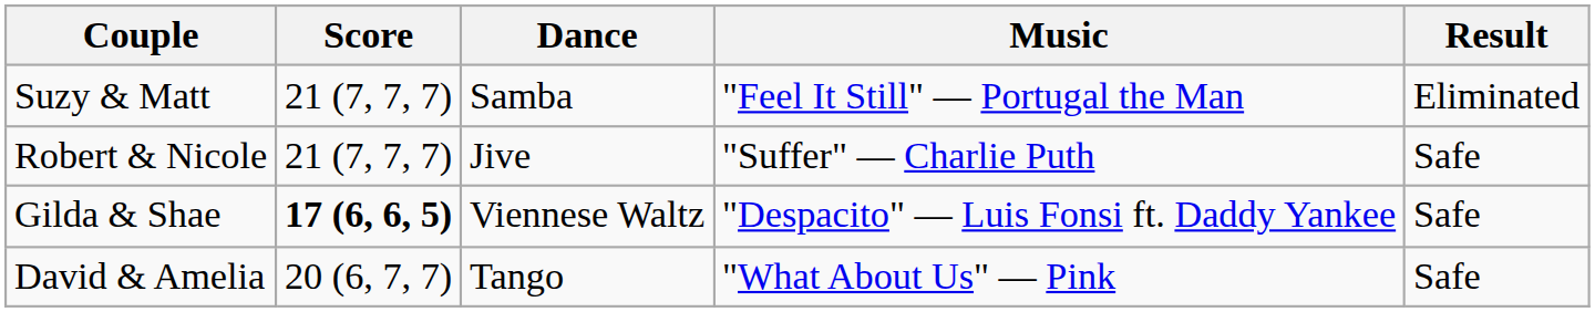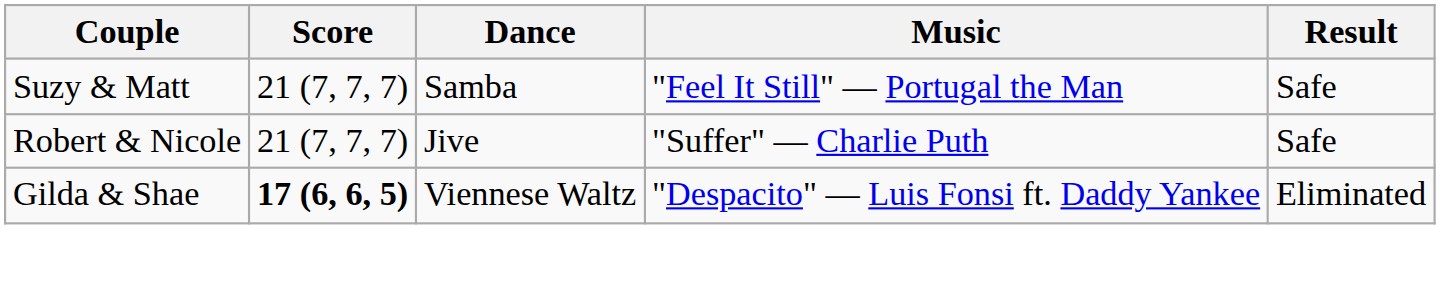 <table class="wikitable sortable">
 <tr>
 <th rowspan="1">Couple</th>
 <th colspan="1">Score</th>
 <th rowspan="1">Dance</th>
 <th rowspan="1">Music</th>
 <th rowspan="1">Result</th>
 </tr>
 <tr>
 <td>Suzy & Matt</td>
 <td>21 (7, 7, 7)</td>
 <td>Samba</td>
 <td>"<a href='#'>Feel It Still</a>" — <a href='#'>Portugal the Man</a></td>
-<td>Eliminated</td>
+<td>Safe</td>
 </tr>
 <tr>
 <td>Robert & Nicole</td>
 <td>21 (7, 7, 7)</td>
 <td>Jive</td>
 <td>"Suffer" — <a href='#'>Charlie Puth</a></td>
 <td>Safe</td>
 </tr>
 <tr>
 <td>Gilda & Shae</td>
 <td><strong>17 (6, 6, 5)</strong></td>
 <td>Viennese Waltz</td>
 <td>"<a href='#'>Despacito</a>" — <a href='#'>Luis Fonsi</a> ft. <a href='#'>Daddy Yankee</a></td>
-<td>Safe</td>
-</tr>
-<tr>
-<td>David & Amelia</td>
-<td>20 (6, 7, 7)</td>
-<td>Tango</td>
-<td>"<a href='#'>What About Us</a>" — <a href='#'>Pink</a></td>
-<td>Safe</td>
+<td>Eliminated</td>
 </tr>
 </table>
